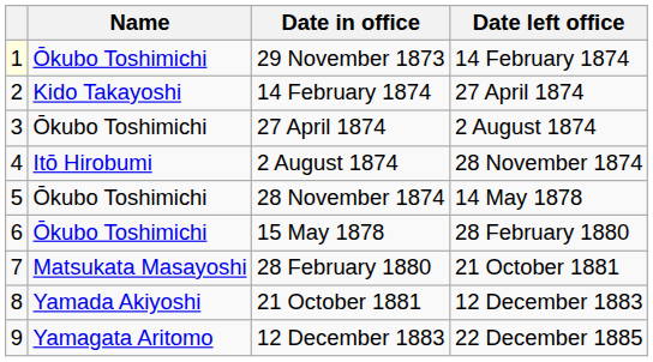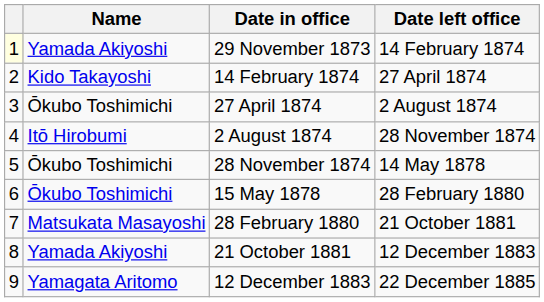 <table class=wikitable>
 <tr>
 <th></th>
 <th>Name</th>
 <th>Date in office</th>
 <th>Date left office</th>
 </tr>
 <tr>
 <td align="right" style="background: lightyellow;">1</td>
-<td><a href='#'>Ōkubo Toshimichi</a></td>
+<td><a href='#'>Yamada Akiyoshi</a></td>
 <td>29 November 1873</td>
 <td>14 February 1874</td>
 </tr>
 <tr>
 <td align="right">2</td>
 <td><a href='#'>Kido Takayoshi</a></td>
 <td>14 February 1874</td>
 <td>27 April 1874</td>
 </tr>
 <tr>
 <td align="right">3</td>
 <td>Ōkubo Toshimichi</td>
 <td>27 April 1874</td>
 <td>2 August 1874</td>
 </tr>
 <tr>
 <td align="right">4</td>
 <td><a href='#'>Itō Hirobumi</a></td>
 <td>2 August 1874</td>
 <td>28 November 1874</td>
 </tr>
 <tr>
 <td align="right">5</td>
 <td>Ōkubo Toshimichi</td>
 <td>28 November 1874</td>
 <td>14 May 1878</td>
 </tr>
 <tr>
 <td align="right">6</td>
 <td><a href='#'>Ōkubo Toshimichi</a></td>
 <td>15 May 1878</td>
 <td>28 February 1880</td>
 </tr>
 <tr>
 <td align="right">7</td>
 <td><a href='#'>Matsukata Masayoshi</a></td>
 <td>28 February 1880</td>
 <td>21 October 1881</td>
 </tr>
 <tr>
 <td align="right">8</td>
 <td><a href='#'>Yamada Akiyoshi</a></td>
 <td>21 October 1881</td>
 <td>12 December 1883</td>
 </tr>
 <tr>
 <td align="right">9</td>
 <td><a href='#'>Yamagata Aritomo</a></td>
 <td>12 December 1883</td>
 <td>22 December 1885</td>
 </tr>
 </table>
